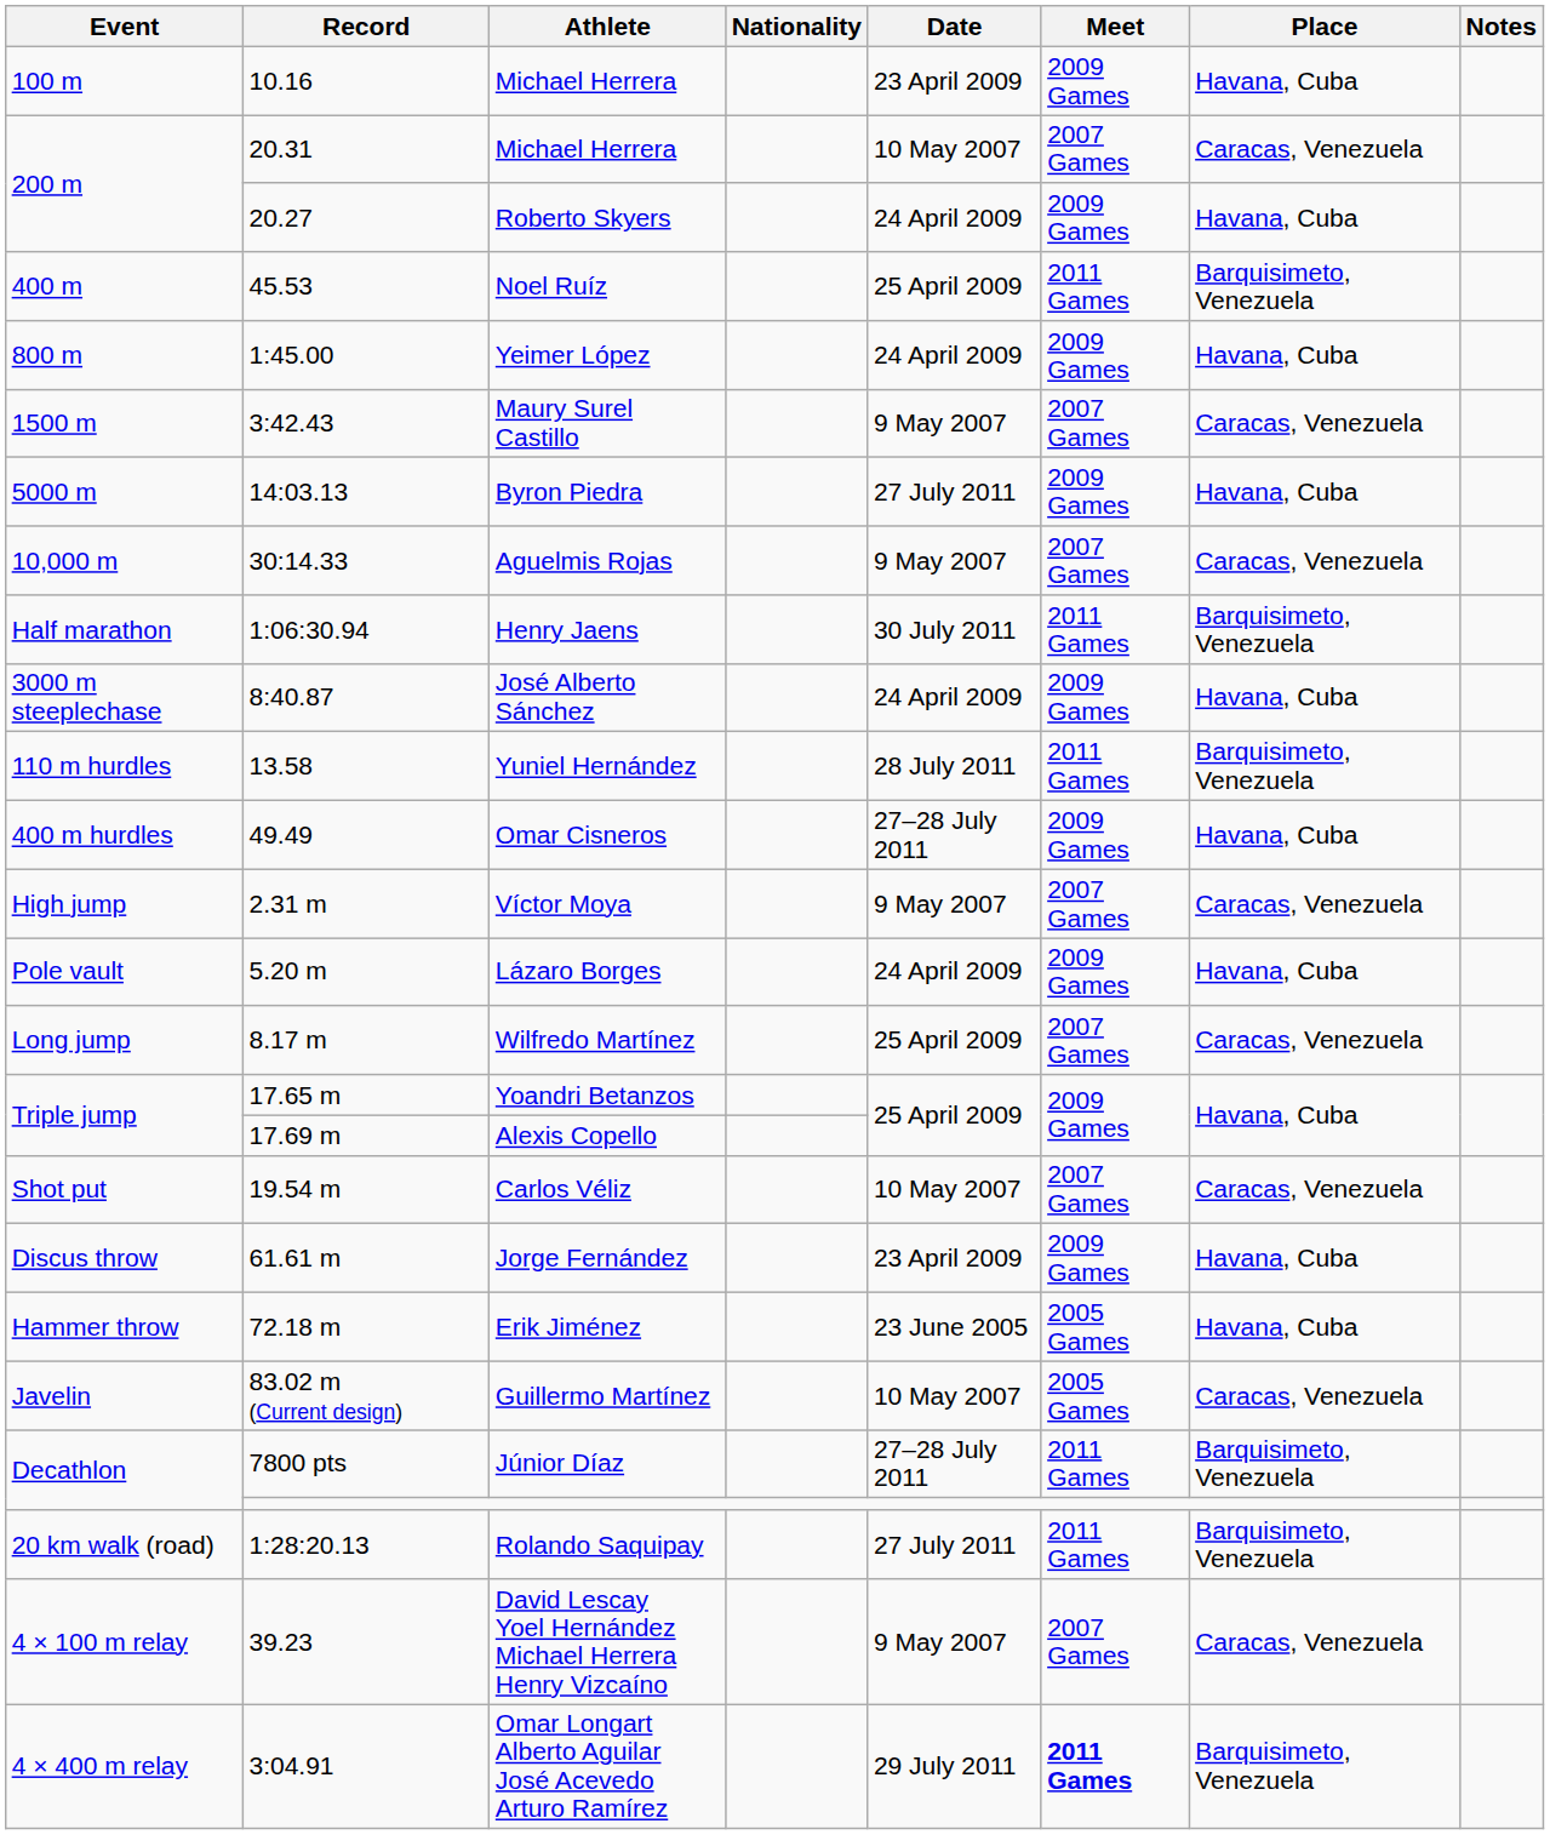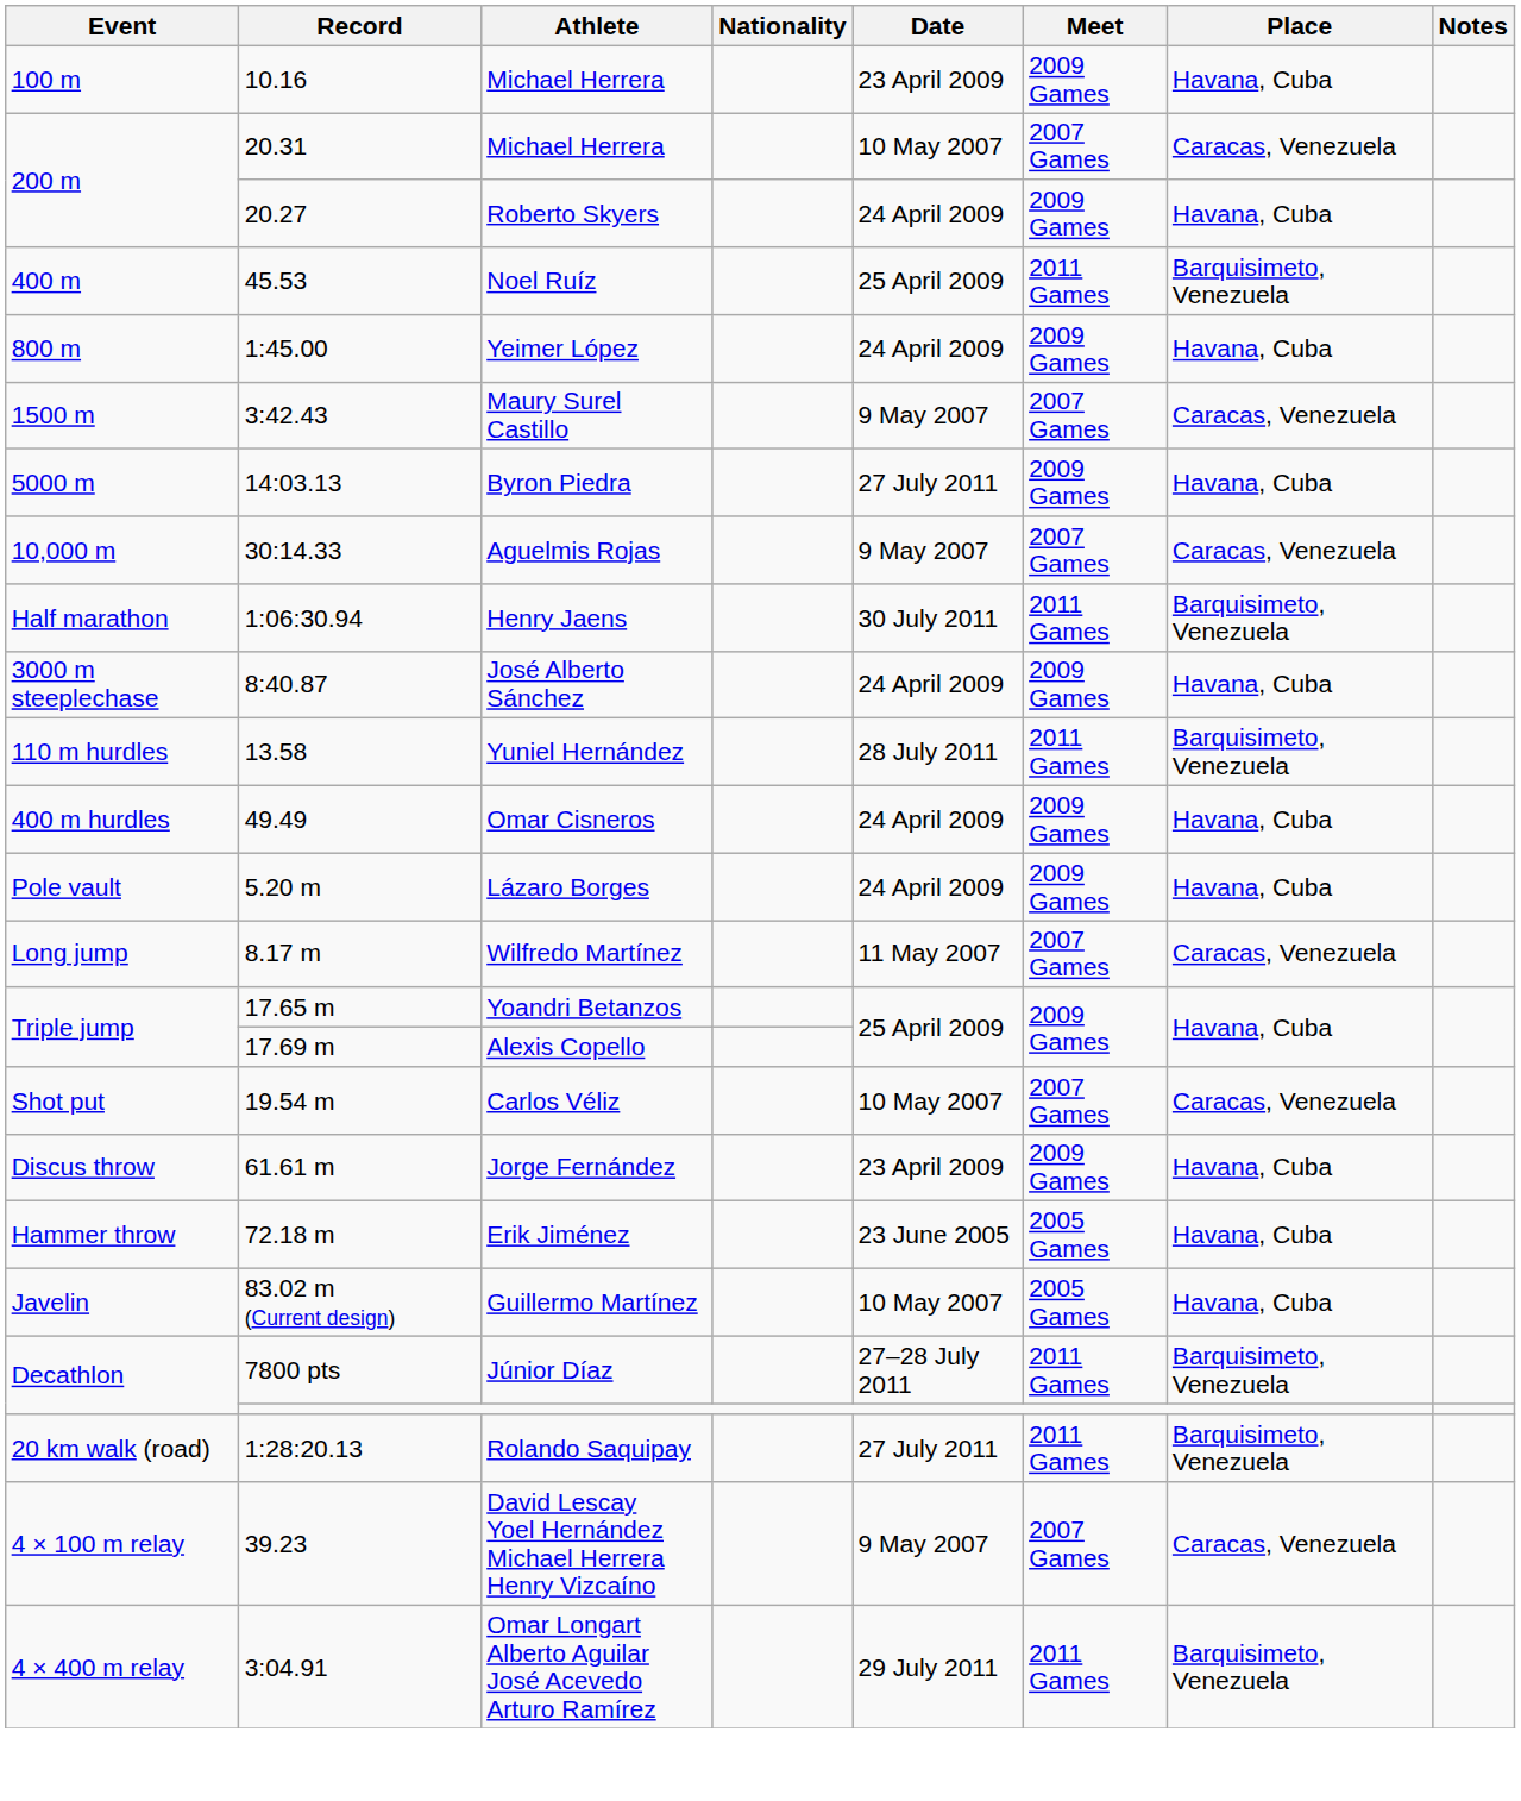 <table class="wikitable sortable" style="font-size:90%;">
 <tr>
 <th>Event</th>
 <th>Record</th>
 <th>Athlete</th>
 <th>Nationality</th>
 <th>Date</th>
 <th>Meet</th>
 <th>Place</th>
 <th>Notes</th>
 </tr>
 <tr>
 <td><a href='#'>100 m</a></td>
 <td>10.16 </td>
 <td><a href='#'>Michael Herrera</a></td>
 <td></td>
 <td>23 April 2009</td>
 <td><a href='#'>2009 Games</a></td>
 <td><a href='#'>Havana</a>, Cuba</td>
 <td></td>
 </tr>
 <tr>
 <td rowspan=2><a href='#'>200 m</a></td>
 <td>20.31 </td>
 <td><a href='#'>Michael Herrera</a></td>
 <td></td>
 <td>10 May 2007</td>
 <td><a href='#'>2007 Games</a></td>
 <td><a href='#'>Caracas</a>, Venezuela</td>
 <td></td>
 </tr>
 <tr>
 <td>20.27 </td>
 <td><a href='#'>Roberto Skyers</a></td>
 <td></td>
 <td>24 April 2009</td>
 <td><a href='#'>2009 Games</a></td>
 <td><a href='#'>Havana</a>, Cuba</td>
 <td></td>
 </tr>
 <tr>
 <td><a href='#'>400 m</a></td>
 <td>45.53</td>
 <td><a href='#'>Noel Ruíz</a></td>
 <td></td>
 <td>25 April 2009</td>
 <td><a href='#'>2011 Games</a></td>
 <td><a href='#'>Barquisimeto</a>, Venezuela</td>
 <td></td>
 </tr>
 <tr>
 <td><a href='#'>800 m</a></td>
 <td>1:45.00</td>
 <td><a href='#'>Yeimer López</a></td>
 <td></td>
 <td>24 April 2009</td>
 <td><a href='#'>2009 Games</a></td>
 <td><a href='#'>Havana</a>, Cuba</td>
 <td></td>
 </tr>
 <tr>
 <td><a href='#'>1500 m</a></td>
 <td>3:42.43</td>
 <td><a href='#'>Maury Surel Castillo</a></td>
 <td></td>
 <td>9 May 2007</td>
 <td><a href='#'>2007 Games</a></td>
 <td><a href='#'>Caracas</a>, Venezuela</td>
 <td></td>
 </tr>
 <tr>
 <td><a href='#'>5000 m</a></td>
 <td>14:03.13</td>
 <td><a href='#'>Byron Piedra</a></td>
 <td></td>
 <td>27 July 2011</td>
 <td><a href='#'>2009 Games</a></td>
 <td><a href='#'>Havana</a>, Cuba</td>
 <td></td>
 </tr>
 <tr>
 <td><a href='#'>10,000 m</a></td>
 <td>30:14.33</td>
 <td><a href='#'>Aguelmis Rojas</a></td>
 <td></td>
 <td>9 May 2007</td>
 <td><a href='#'>2007 Games</a></td>
 <td><a href='#'>Caracas</a>, Venezuela</td>
 <td></td>
 </tr>
 <tr>
 <td><a href='#'>Half marathon</a></td>
 <td>1:06:30.94</td>
 <td><a href='#'>Henry Jaens</a></td>
 <td></td>
 <td>30 July 2011</td>
 <td><a href='#'>2011 Games</a></td>
 <td><a href='#'>Barquisimeto</a>, Venezuela</td>
 <td></td>
 </tr>
 <tr>
 <td><a href='#'>3000 m steeplechase</a></td>
 <td>8:40.87</td>
 <td><a href='#'>José Alberto Sánchez</a></td>
 <td></td>
 <td>24 April 2009</td>
 <td><a href='#'>2009 Games</a></td>
 <td><a href='#'>Havana</a>, Cuba</td>
 <td></td>
 </tr>
 <tr>
 <td><a href='#'>110 m hurdles</a></td>
 <td>13.58 </td>
 <td><a href='#'>Yuniel Hernández</a></td>
 <td></td>
 <td>28 July 2011</td>
 <td><a href='#'>2011 Games</a></td>
 <td><a href='#'>Barquisimeto</a>, Venezuela</td>
 <td></td>
 </tr>
 <tr>
 <td><a href='#'>400 m hurdles</a></td>
 <td>49.49</td>
 <td><a href='#'>Omar Cisneros</a></td>
 <td></td>
-<td>27–28 July 2011</td>
+<td>24 April 2009</td>
 <td><a href='#'>2009 Games</a></td>
 <td><a href='#'>Havana</a>, Cuba</td>
-<td></td>
-</tr>
-<tr>
-<td><a href='#'>High jump</a></td>
-<td>2.31 m</td>
-<td><a href='#'>Víctor Moya</a></td>
-<td></td>
-<td>9 May 2007</td>
-<td><a href='#'>2007 Games</a></td>
-<td><a href='#'>Caracas</a>, Venezuela</td>
 <td></td>
 </tr>
 <tr>
 <td><a href='#'>Pole vault</a></td>
 <td>5.20 m</td>
 <td><a href='#'>Lázaro Borges</a></td>
 <td></td>
 <td>24 April 2009</td>
 <td><a href='#'>2009 Games</a></td>
 <td><a href='#'>Havana</a>, Cuba</td>
 <td></td>
 </tr>
 <tr>
 <td><a href='#'>Long jump</a></td>
 <td>8.17 m </td>
 <td><a href='#'>Wilfredo Martínez</a></td>
 <td></td>
-<td>25 April 2009</td>
+<td>11 May 2007</td>
 <td><a href='#'>2007 Games</a></td>
 <td><a href='#'>Caracas</a>, Venezuela</td>
 <td></td>
 </tr>
 <tr>
 <td rowspan=2><a href='#'>Triple jump</a></td>
 <td>17.65 m </td>
 <td><a href='#'>Yoandri Betanzos</a></td>
 <td></td>
 <td rowspan=2>25 April 2009</td>
 <td rowspan=2><a href='#'>2009 Games</a></td>
 <td rowspan=2><a href='#'>Havana</a>, Cuba</td>
 <td rowspan=2></td>
 </tr>
 <tr>
 <td>17.69 m  </td>
 <td><a href='#'>Alexis Copello</a></td>
 <td></td>
 </tr>
 <tr>
 <td><a href='#'>Shot put</a></td>
 <td>19.54 m</td>
 <td><a href='#'>Carlos Véliz</a></td>
 <td></td>
 <td>10 May 2007</td>
 <td><a href='#'>2007 Games</a></td>
 <td><a href='#'>Caracas</a>, Venezuela</td>
 <td></td>
 </tr>
 <tr>
 <td><a href='#'>Discus throw</a></td>
 <td>61.61 m</td>
 <td><a href='#'>Jorge Fernández</a></td>
 <td></td>
 <td>23 April 2009</td>
 <td><a href='#'>2009 Games</a></td>
 <td><a href='#'>Havana</a>, Cuba</td>
 <td></td>
 </tr>
 <tr>
 <td><a href='#'>Hammer throw</a></td>
 <td>72.18 m</td>
 <td><a href='#'>Erik Jiménez</a></td>
 <td></td>
 <td>23 June 2005</td>
 <td><a href='#'>2005 Games</a></td>
 <td><a href='#'>Havana</a>, Cuba</td>
 <td></td>
 </tr>
 <tr>
 <td><a href='#'>Javelin</a></td>
 <td>83.02 m <small>(<a href='#'>Current design</a>)</small></td>
 <td><a href='#'>Guillermo Martínez</a></td>
 <td></td>
 <td>10 May 2007</td>
 <td><a href='#'>2005 Games</a></td>
-<td><a href='#'>Caracas</a>, Venezuela</td>
+<td><a href='#'>Havana</a>, Cuba</td>
 <td></td>
 </tr>
 <tr>
 <td rowspan=2><a href='#'>Decathlon</a></td>
 <td>7800 pts</td>
 <td><a href='#'>Júnior Díaz</a></td>
 <td></td>
 <td>27–28 July 2011</td>
 <td><a href='#'>2011 Games</a></td>
 <td><a href='#'>Barquisimeto</a>, Venezuela</td>
 <td></td>
 </tr>
 <tr>
 <td colspan=6></td>
 </tr>
 <tr>
 <td><a href='#'>20 km walk</a> (road)</td>
 <td>1:28:20.13</td>
 <td><a href='#'>Rolando Saquipay</a></td>
 <td></td>
 <td>27 July 2011</td>
 <td><a href='#'>2011 Games</a></td>
 <td><a href='#'>Barquisimeto</a>, Venezuela</td>
 <td></td>
 </tr>
 <tr>
 <td><a href='#'>4 × 100 m relay</a></td>
 <td>39.23</td>
 <td><a href='#'>David Lescay</a> <br> <a href='#'>Yoel Hernández</a> <br> <a href='#'>Michael Herrera</a> <br> <a href='#'>Henry Vizcaíno</a></td>
 <td></td>
 <td>9 May 2007</td>
 <td><a href='#'>2007 Games</a></td>
 <td><a href='#'>Caracas</a>, Venezuela</td>
 <td></td>
 </tr>
 <tr>
 <td><a href='#'>4 × 400 m relay</a></td>
 <td>3:04.91</td>
 <td><a href='#'>Omar Longart</a> <br> <a href='#'>Alberto Aguilar</a> <br> <a href='#'>José Acevedo</a> <br> <a href='#'>Arturo Ramírez</a></td>
 <td></td>
 <td>29 July 2011</td>
-<td><strong><a href='#'>2011 Games</a></strong></td>
+<td><a href='#'>2011 Games</a></td>
 <td><a href='#'>Barquisimeto</a>, Venezuela</td>
 <td></td>
 </tr>
 </table>
